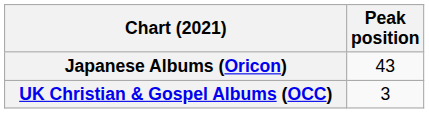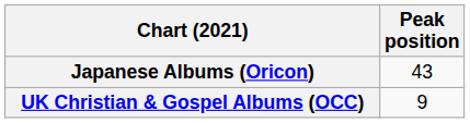 <table class="wikitable sortable plainrowheaders" style="text-align:center">
 <tr>
 <th scope="col" style="width:19em;">Chart (2021)</th>
 <th scope="col">Peak<br> position</th>
 </tr>
 <tr>
 <th scope="row">Japanese Albums (<a href='#'>Oricon</a>)</th>
 <td>43</td>
 </tr>
 <tr>
 <th scope="row"><a href='#'>UK Christian & Gospel Albums</a> (<a href='#'>OCC</a>)</th>
-<td align="center">3</td>
+<td align="center">9</td>
 </tr>
 </table>
